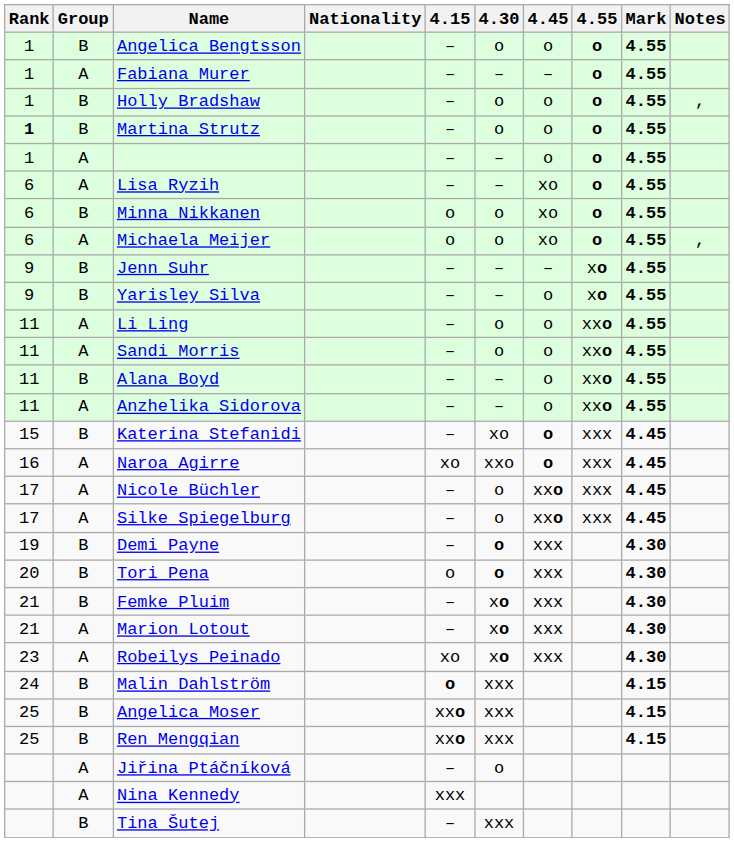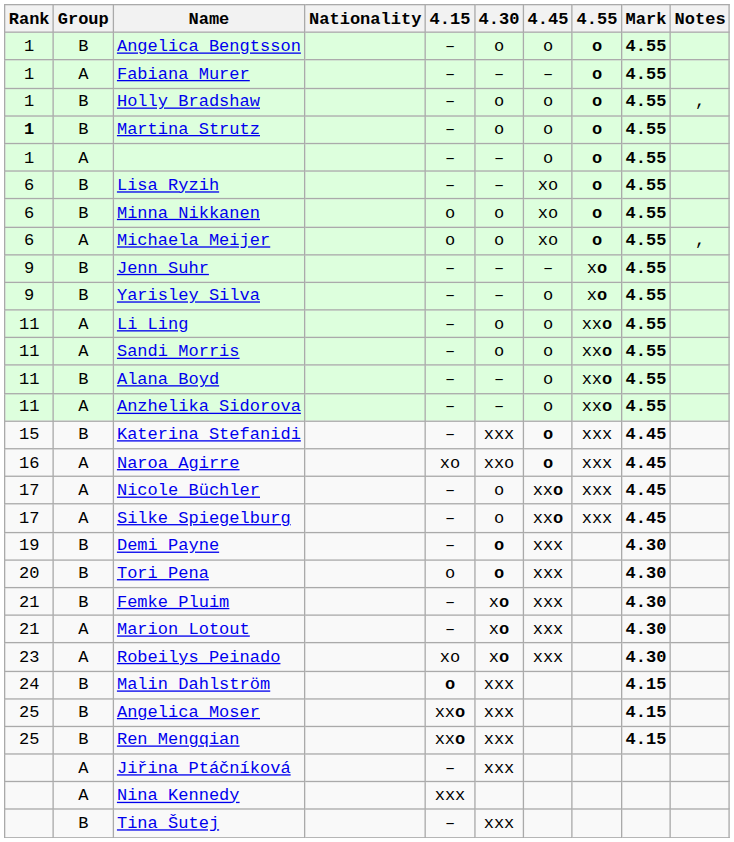 <table class="wikitable sortable" style="text-align:center">
 <tr>
 <th>Rank</th>
 <th>Group</th>
 <th>Name</th>
 <th>Nationality</th>
 <th>4.15</th>
 <th>4.30</th>
 <th>4.45</th>
 <th>4.55</th>
 <th>Mark</th>
 <th>Notes</th>
 </tr>
 <tr bgcolor=ddffdd>
 <td>1</td>
 <td>B</td>
 <td align=left><a href='#'>Angelica Bengtsson</a></td>
 <td align=left></td>
 <td>–</td>
 <td>o</td>
 <td>o</td>
 <td><strong>o</strong></td>
 <td><strong>4.55</strong></td>
 <td></td>
 </tr>
 <tr bgcolor=ddffdd>
 <td>1</td>
 <td>A</td>
 <td align=left><a href='#'>Fabiana Murer</a></td>
 <td align=left></td>
 <td>–</td>
 <td>–</td>
 <td>–</td>
 <td><strong>o</strong></td>
 <td><strong>4.55</strong></td>
 <td></td>
 </tr>
 <tr bgcolor=ddffdd>
 <td>1</td>
 <td>B</td>
 <td align=left><a href='#'>Holly Bradshaw</a></td>
 <td align=left></td>
 <td>–</td>
 <td>o</td>
 <td>o</td>
 <td><strong>o</strong></td>
 <td><strong>4.55</strong></td>
 <td>, </td>
 </tr>
 <tr bgcolor=ddffdd>
 <td><strong>1</strong></td>
 <td>B</td>
 <td align=left><a href='#'>Martina Strutz</a></td>
 <td align=left></td>
 <td>–</td>
 <td>o</td>
 <td>o</td>
 <td><strong>o</strong></td>
 <td><strong>4.55</strong></td>
 <td></td>
 </tr>
 <tr bgcolor=ddffdd>
 <td>1</td>
 <td>A</td>
 <td align=left></td>
 <td align=left></td>
 <td>–</td>
 <td>–</td>
 <td>o</td>
 <td><strong>o</strong></td>
 <td><strong>4.55</strong></td>
 <td></td>
 </tr>
 <tr bgcolor=ddffdd>
 <td>6</td>
-<td>A</td>
+<td>B</td>
 <td align=left><a href='#'>Lisa Ryzih</a></td>
 <td align=left></td>
 <td>–</td>
 <td>–</td>
 <td>xo</td>
 <td><strong>o</strong></td>
 <td><strong>4.55</strong></td>
 <td></td>
 </tr>
 <tr bgcolor=ddffdd>
 <td>6</td>
 <td>B</td>
 <td align=left><a href='#'>Minna Nikkanen</a></td>
 <td align=left></td>
 <td>o</td>
 <td>o</td>
 <td>xo</td>
 <td><strong>o</strong></td>
 <td><strong>4.55</strong></td>
 <td></td>
 </tr>
 <tr bgcolor=ddffdd>
 <td>6</td>
 <td>A</td>
 <td align=left><a href='#'>Michaela Meijer</a></td>
 <td align=left></td>
 <td>o</td>
 <td>o</td>
 <td>xo</td>
 <td><strong>o</strong></td>
 <td><strong>4.55</strong></td>
 <td>, </td>
 </tr>
 <tr bgcolor=ddffdd>
 <td>9</td>
 <td>B</td>
 <td align=left><a href='#'>Jenn Suhr</a></td>
 <td align=left></td>
 <td>–</td>
 <td>–</td>
 <td>–</td>
 <td>x<strong>o</strong></td>
 <td><strong>4.55</strong></td>
 <td></td>
 </tr>
 <tr bgcolor=ddffdd>
 <td>9</td>
 <td>B</td>
 <td align=left><a href='#'>Yarisley Silva</a></td>
 <td align=left></td>
 <td>–</td>
 <td>–</td>
 <td>o</td>
 <td>x<strong>o</strong></td>
 <td><strong>4.55</strong></td>
 <td></td>
 </tr>
 <tr bgcolor=ddffdd>
 <td>11</td>
 <td>A</td>
 <td align=left><a href='#'>Li Ling</a></td>
 <td align=left></td>
 <td>–</td>
 <td>o</td>
 <td>o</td>
 <td>xx<strong>o</strong></td>
 <td><strong>4.55</strong></td>
 <td></td>
 </tr>
 <tr bgcolor=ddffdd>
 <td>11</td>
 <td>A</td>
 <td align=left><a href='#'>Sandi Morris</a></td>
 <td align=left></td>
 <td>–</td>
 <td>o</td>
 <td>o</td>
 <td>xx<strong>o</strong></td>
 <td><strong>4.55</strong></td>
 <td></td>
 </tr>
 <tr bgcolor=ddffdd>
 <td>11</td>
 <td>B</td>
 <td align=left><a href='#'>Alana Boyd</a></td>
 <td align=left></td>
 <td>–</td>
 <td>–</td>
 <td>o</td>
 <td>xx<strong>o</strong></td>
 <td><strong>4.55</strong></td>
 <td></td>
 </tr>
 <tr bgcolor=ddffdd>
 <td>11</td>
 <td>A</td>
 <td align=left><a href='#'>Anzhelika Sidorova</a></td>
 <td align=left></td>
 <td>–</td>
 <td>–</td>
 <td>o</td>
 <td>xx<strong>o</strong></td>
 <td><strong>4.55</strong></td>
 <td></td>
 </tr>
 <tr>
 <td>15</td>
 <td>B</td>
 <td align=left><a href='#'>Katerina Stefanidi</a></td>
 <td align=left></td>
 <td>–</td>
-<td>xo</td>
+<td>xxx</td>
 <td><strong>o</strong></td>
 <td>xxx</td>
 <td><strong>4.45</strong></td>
 <td></td>
 </tr>
 <tr>
 <td>16</td>
 <td>A</td>
 <td align=left><a href='#'>Naroa Agirre</a></td>
 <td align=left></td>
 <td>xo</td>
 <td>xxo</td>
 <td><strong>o</strong></td>
 <td>xxx</td>
 <td><strong>4.45</strong></td>
 <td></td>
 </tr>
 <tr>
 <td>17</td>
 <td>A</td>
 <td align=left><a href='#'>Nicole Büchler</a></td>
 <td align=left></td>
 <td>–</td>
 <td>o</td>
 <td>xx<strong>o</strong></td>
 <td>xxx</td>
 <td><strong>4.45</strong></td>
 <td></td>
 </tr>
 <tr>
 <td>17</td>
 <td>A</td>
 <td align=left><a href='#'>Silke Spiegelburg</a></td>
 <td align=left></td>
 <td>–</td>
 <td>o</td>
 <td>xx<strong>o</strong></td>
 <td>xxx</td>
 <td><strong>4.45</strong></td>
 <td></td>
 </tr>
 <tr>
 <td>19</td>
 <td>B</td>
 <td align=left><a href='#'>Demi Payne</a></td>
 <td align=left></td>
 <td>–</td>
 <td><strong>o</strong></td>
 <td>xxx</td>
 <td></td>
 <td><strong>4.30</strong></td>
 <td></td>
 </tr>
 <tr>
 <td>20</td>
 <td>B</td>
 <td align=left><a href='#'>Tori Pena</a></td>
 <td align=left></td>
 <td>o</td>
 <td><strong>o</strong></td>
 <td>xxx</td>
 <td></td>
 <td><strong>4.30</strong></td>
 <td></td>
 </tr>
 <tr>
 <td>21</td>
 <td>B</td>
 <td align=left><a href='#'>Femke Pluim</a></td>
 <td align=left></td>
 <td>–</td>
 <td>x<strong>o</strong></td>
 <td>xxx</td>
 <td></td>
 <td><strong>4.30</strong></td>
 <td></td>
 </tr>
 <tr>
 <td>21</td>
 <td>A</td>
 <td align=left><a href='#'>Marion Lotout</a></td>
 <td align=left></td>
 <td>–</td>
 <td>x<strong>o</strong></td>
 <td>xxx</td>
 <td></td>
 <td><strong>4.30</strong></td>
 <td></td>
 </tr>
 <tr>
 <td>23</td>
 <td>A</td>
 <td align=left><a href='#'>Robeilys Peinado</a></td>
 <td align=left></td>
 <td>xo</td>
 <td>x<strong>o</strong></td>
 <td>xxx</td>
 <td></td>
 <td><strong>4.30</strong></td>
 <td></td>
 </tr>
 <tr>
 <td>24</td>
 <td>B</td>
 <td align=left><a href='#'>Malin Dahlström</a></td>
 <td align=left></td>
 <td><strong>o</strong></td>
 <td>xxx</td>
 <td></td>
 <td></td>
 <td><strong>4.15</strong></td>
 <td></td>
 </tr>
 <tr>
 <td>25</td>
 <td>B</td>
 <td align=left><a href='#'>Angelica Moser</a></td>
 <td align=left></td>
 <td>xx<strong>o</strong></td>
 <td>xxx</td>
 <td></td>
 <td></td>
 <td><strong>4.15</strong></td>
 <td></td>
 </tr>
 <tr>
 <td>25</td>
 <td>B</td>
 <td align=left><a href='#'>Ren Mengqian</a></td>
 <td align=left></td>
 <td>xx<strong>o</strong></td>
 <td>xxx</td>
 <td></td>
 <td></td>
 <td><strong>4.15</strong></td>
 <td></td>
 </tr>
 <tr>
 <td></td>
 <td>A</td>
 <td align=left><a href='#'>Jiřina Ptáčníková</a></td>
 <td align=left></td>
 <td>–</td>
-<td>o</td>
+<td>xxx</td>
 <td></td>
 <td></td>
 <td><strong></strong></td>
 <td></td>
 </tr>
 <tr>
 <td></td>
 <td>A</td>
 <td align=left><a href='#'>Nina Kennedy</a></td>
 <td align=left></td>
 <td>xxx</td>
 <td></td>
 <td></td>
 <td></td>
 <td><strong></strong></td>
 <td></td>
 </tr>
 <tr>
 <td></td>
 <td>B</td>
 <td align=left><a href='#'>Tina Šutej</a></td>
 <td align=left></td>
 <td>–</td>
 <td>xxx</td>
 <td></td>
 <td></td>
 <td><strong></strong></td>
 <td></td>
 </tr>
 </table>
